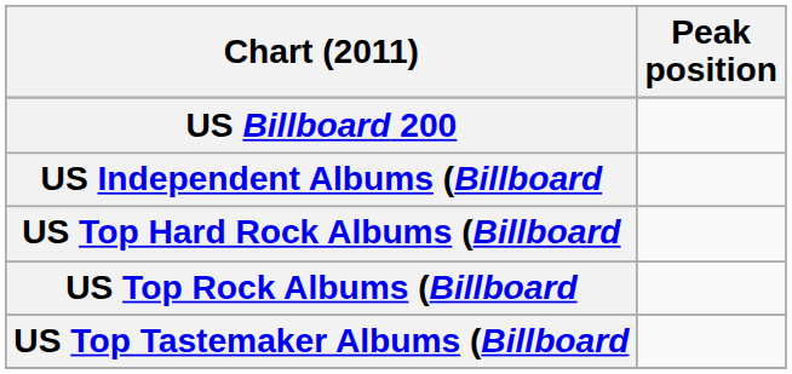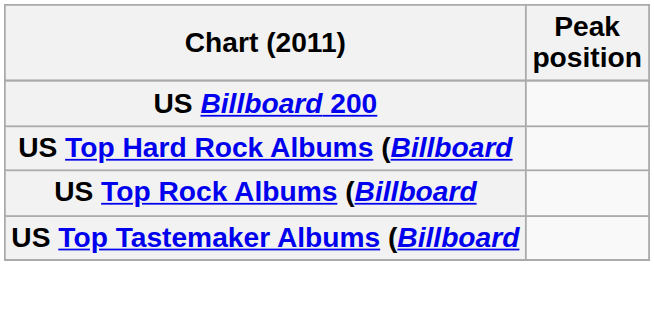 <table class="wikitable sortable plainrowheaders">
 <tr>
 <th scope="col">Chart (2011)</th>
 <th scope="col">Peak<br>position</th>
 </tr>
 <tr>
 </tr>
 <tr>
 </tr>
 <tr>
 </tr>
 <tr>
 <th scope="row">US <a href='#'><em>Billboard</em> 200</a></th>
-<td></td>
-</tr>
-<tr>
-<th scope="row">US <a href='#'>Independent Albums</a> (<em><a href='#'>Billboard</a></em></th>
 <td></td>
 </tr>
 <tr>
 <th scope="row">US <a href='#'>Top Hard Rock Albums</a> (<em><a href='#'>Billboard</a></em></th>
 <td></td>
 </tr>
 <tr>
 <th scope="row">US <a href='#'>Top Rock Albums</a> (<em><a href='#'>Billboard</a></em></th>
 <td></td>
 </tr>
 <tr>
 <th scope="row">US <a href='#'>Top Tastemaker Albums</a> (<em><a href='#'>Billboard</a></em></th>
 <td></td>
 </tr>
 <tr>
 </tr>
 </table>
